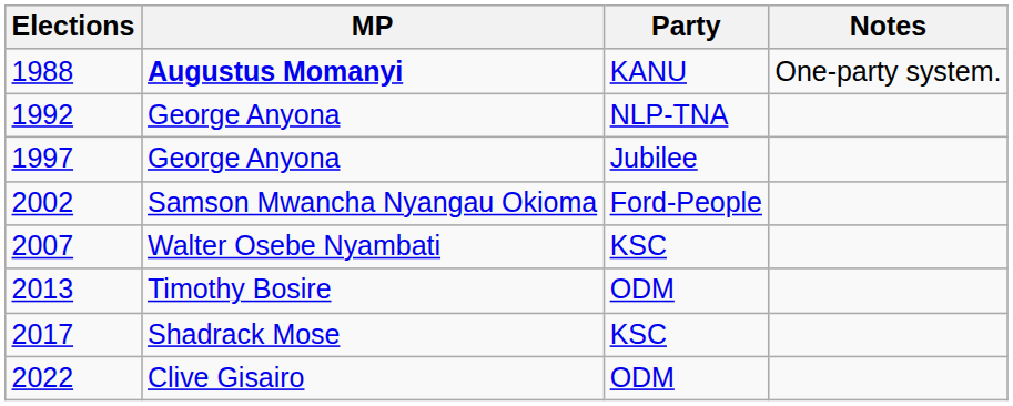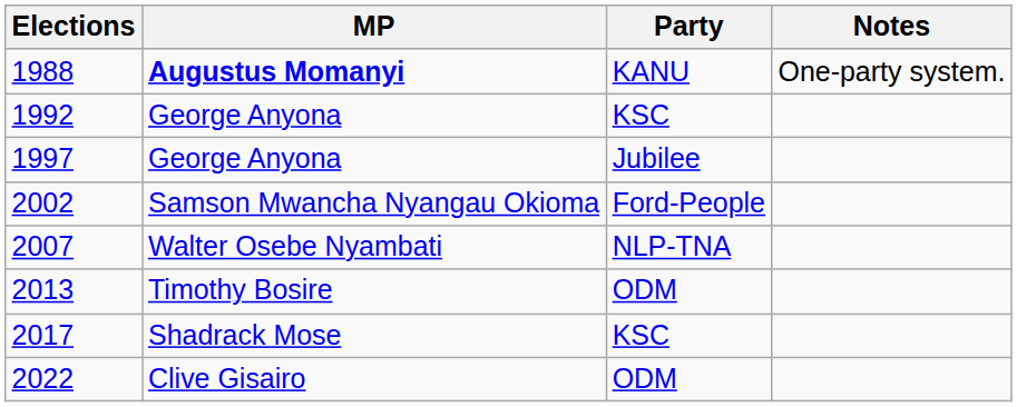 <table class="wikitable">
 <tr>
 <th>Elections</th>
 <th>MP </th>
 <th>Party</th>
 <th>Notes</th>
 </tr>
 <tr>
 <td><a href='#'>1988</a></td>
 <td><strong><a href='#'>Augustus Momanyi</a></strong></td>
 <td><a href='#'>KANU</a></td>
 <td>One-party system.</td>
 </tr>
 <tr>
 <td><a href='#'>1992</a></td>
 <td><a href='#'>George Anyona</a></td>
-<td><a href='#'>NLP-TNA</a></td>
+<td><a href='#'>KSC</a></td>
 <td></td>
 </tr>
 <tr>
 <td><a href='#'>1997</a></td>
 <td><a href='#'>George Anyona</a></td>
 <td><a href='#'>Jubilee</a></td>
 <td></td>
 </tr>
 <tr>
 <td><a href='#'>2002</a></td>
 <td><a href='#'>Samson Mwancha Nyangau Okioma</a></td>
 <td><a href='#'>Ford-People</a></td>
 <td></td>
 </tr>
 <tr>
 <td><a href='#'>2007</a></td>
 <td><a href='#'>Walter Osebe Nyambati</a></td>
-<td><a href='#'>KSC</a></td>
+<td><a href='#'>NLP-TNA</a></td>
 <td></td>
 </tr>
 <tr>
 <td><a href='#'>2013</a></td>
 <td><a href='#'>Timothy Bosire</a></td>
 <td><a href='#'>ODM</a></td>
 <td></td>
 </tr>
 <tr>
 <td><a href='#'>2017</a></td>
 <td><a href='#'>Shadrack Mose</a></td>
 <td><a href='#'>KSC</a></td>
 <td></td>
 </tr>
 <tr>
 <td><a href='#'>2022</a></td>
 <td><a href='#'>Clive Gisairo</a></td>
 <td><a href='#'>ODM</a></td>
 <td></td>
 </tr>
 </table>
